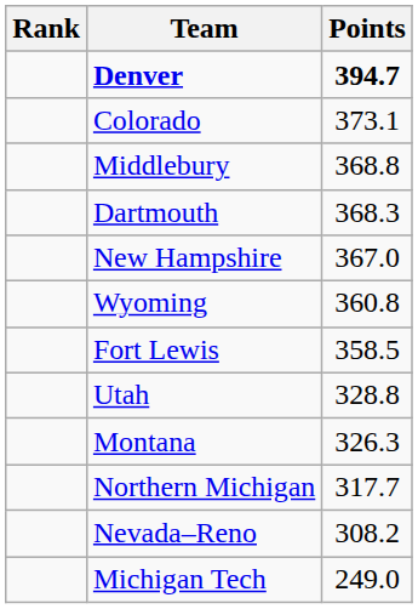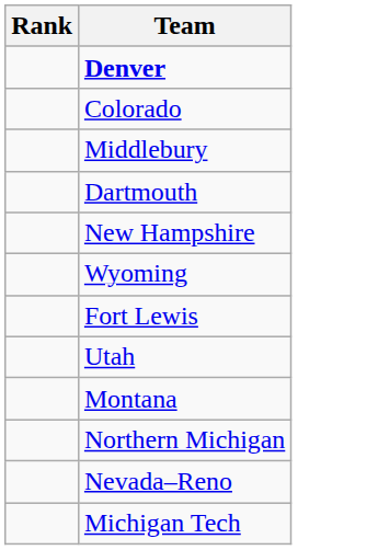 <table class="wikitable sortable" style="text-align:center">
 <tr>
 <th>Rank</th>
 <th>Team</th>
-<th>Points</th>
 </tr>
 <tr>
 <td></td>
 <td align=left><strong><a href='#'>Denver</a></strong></td>
-<td><strong>394.7</strong></td>
 </tr>
 <tr>
 <td></td>
 <td align=left><a href='#'>Colorado</a></td>
-<td>373.1</td>
 </tr>
 <tr>
 <td></td>
 <td align=left><a href='#'>Middlebury</a></td>
-<td>368.8</td>
 </tr>
 <tr>
 <td></td>
 <td align=left><a href='#'>Dartmouth</a></td>
-<td>368.3</td>
 </tr>
 <tr>
 <td></td>
 <td align=left><a href='#'>New Hampshire</a></td>
-<td>367.0</td>
 </tr>
 <tr>
 <td></td>
 <td align=left><a href='#'>Wyoming</a></td>
-<td>360.8</td>
 </tr>
 <tr>
 <td></td>
 <td align=left><a href='#'>Fort Lewis</a></td>
-<td>358.5</td>
 </tr>
 <tr>
 <td></td>
 <td align=left><a href='#'>Utah</a></td>
-<td>328.8</td>
 </tr>
 <tr>
 <td></td>
 <td align=left><a href='#'>Montana</a></td>
-<td>326.3</td>
 </tr>
 <tr>
 <td></td>
 <td align=left><a href='#'>Northern Michigan</a></td>
-<td>317.7</td>
 </tr>
 <tr>
 <td></td>
 <td align=left><a href='#'>Nevada–Reno</a></td>
-<td>308.2</td>
 </tr>
 <tr>
 <td></td>
 <td align=left><a href='#'>Michigan Tech</a></td>
-<td>249.0</td>
 </tr>
 </table>
